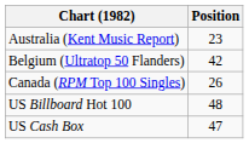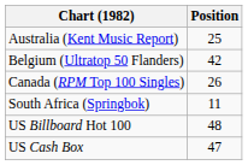 <table class="wikitable sortable">
 <tr>
 <th>Chart (1982)</th>
 <th>Position</th>
 </tr>
 <tr>
 <td>Australia (<a href='#'>Kent Music Report</a>)</td>
-<td align="center">23</td>
+<td align="center">25</td>
 </tr>
 <tr>
 <td>Belgium (<a href='#'>Ultratop 50</a> Flanders)</td>
 <td align="center">42</td>
 </tr>
 <tr>
 <td>Canada (<a href='#'><em>RPM</em> Top 100 Singles</a>)</td>
 <td align="center">26</td>
 </tr>
 <tr>
+<td>South Africa (<a href='#'>Springbok</a>)</td>
+<td align="center">11</td>
+</tr>
+<tr>
 <td>US <em>Billboard</em> Hot 100</td>
 <td align="center">48</td>
 </tr>
 <tr>
 <td>US <em>Cash Box</em></td>
 <td align="center">47</td>
 </tr>
 </table>
